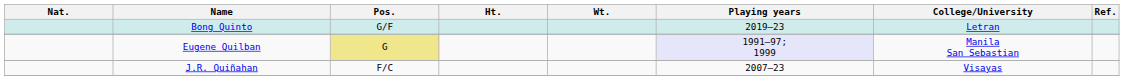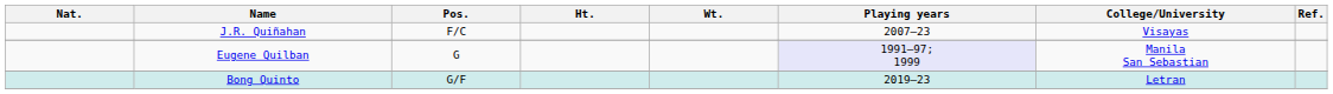 <table class="wikitable" style="text-align:center;">
 <tr>
 <th scope="col" width="10%">Nat.</th>
 <th scope="col" width="20%">Name</th>
 <th scope="col" width="10%">Pos.</th>
 <th scope="col" width="10%">Ht.</th>
 <th scope="col" width="10%">Wt.</th>
 <th scope="col" width="20%">Playing years</th>
 <th scope="col" width="20%">College/University</th>
 <th scope="col" width="5%">Ref.</th>
+</tr>
+<tr>
+<td></td>
+<td><a href='#'>J.R. Quiñahan</a></td>
+<td>F/C</td>
+<td></td>
+<td></td>
+<td>2007–23</td>
+<td><a href='#'>Visayas</a></td>
+<td></td>
+</tr>
+<tr>
+</tr>
+<tr>
+<td></td>
+<td><a href='#'>Eugene Quilban</a></td>
+<td>G</td>
+<td></td>
+<td></td>
+<td style="background: lavender;">1991–97;<br>1999</td>
+<td><a href='#'>Manila</a><br><a href='#'>San Sebastian</a></td>
+<td></td>
+</tr>
+<tr>
 </tr>
 <tr align="center" bgcolor="#CFECEC" width="20">
 <td></td>
 <td><a href='#'>Bong Quinto</a></td>
 <td>G/F</td>
 <td></td>
 <td></td>
 <td>2019–23</td>
 <td><a href='#'>Letran</a></td>
 <td></td>
 </tr>
 <tr>
 </tr>
-<tr>
-<td></td>
-<td><a href='#'>Eugene Quilban</a></td>
-<td style="background: khaki;">G</td>
-<td></td>
-<td></td>
-<td style="background: lavender;">1991–97;<br>1999</td>
-<td><a href='#'>Manila</a><br><a href='#'>San Sebastian</a></td>
-<td></td>
-</tr>
-<tr>
-</tr>
-<tr>
-<td></td>
-<td><a href='#'>J.R. Quiñahan</a></td>
-<td>F/C</td>
-<td></td>
-<td></td>
-<td>2007–23</td>
-<td><a href='#'>Visayas</a></td>
-<td></td>
-</tr>
-<tr>
-</tr>
 </table>
